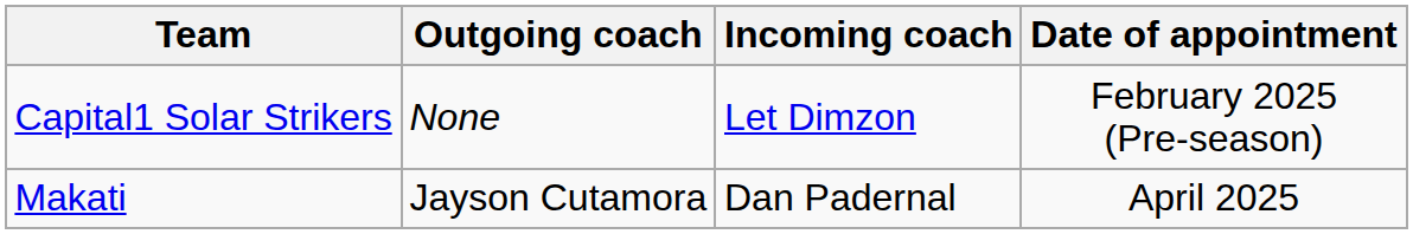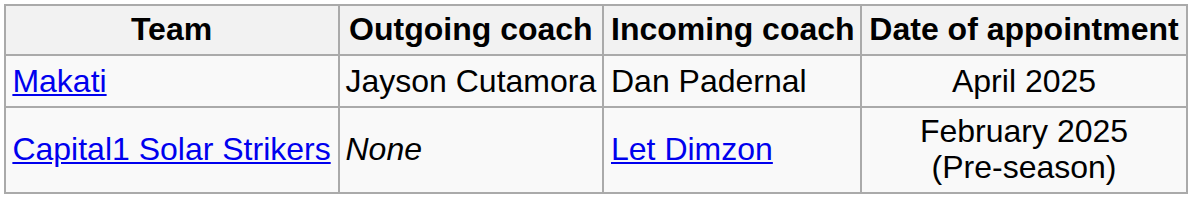 <table class="wikitable sortable">
 <tr>
 <th>Team</th>
 <th>Outgoing coach</th>
 <th>Incoming coach</th>
 <th>Date of appointment</th>
 </tr>
 <tr>
+<td><a href='#'>Makati</a></td>
+<td> Jayson Cutamora</td>
+<td> Dan Padernal</td>
+<td align="center">April 2025</td>
+</tr>
+<tr>
 <td><a href='#'>Capital1 Solar Strikers</a></td>
 <td><em>None</em></td>
 <td> <a href='#'>Let Dimzon</a></td>
 <td align="center">February 2025<br>(Pre-season)</td>
 </tr>
 <tr>
-<td><a href='#'>Makati</a></td>
-<td> Jayson Cutamora</td>
-<td> Dan Padernal</td>
-<td align="center">April 2025</td>
-</tr>
-<tr>
 </tr>
 </table>
